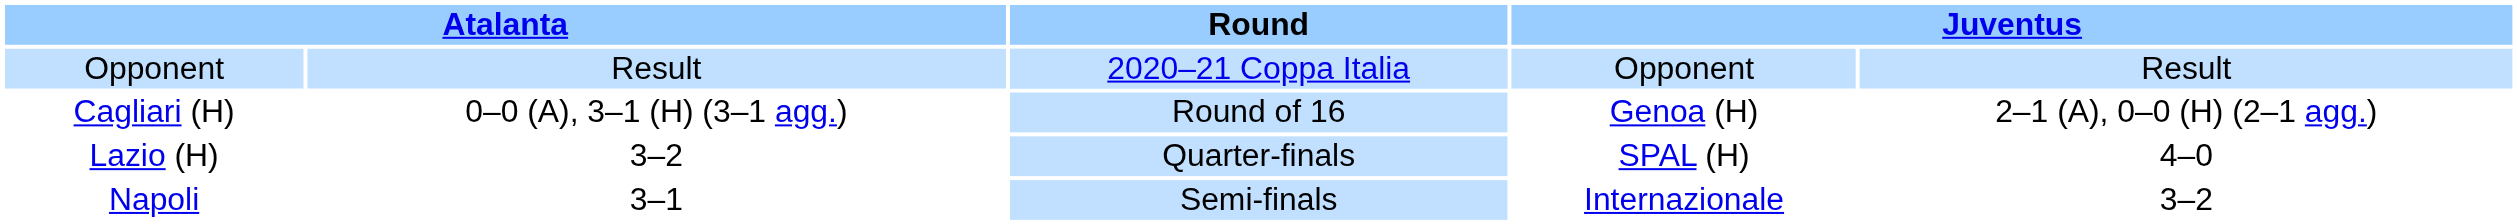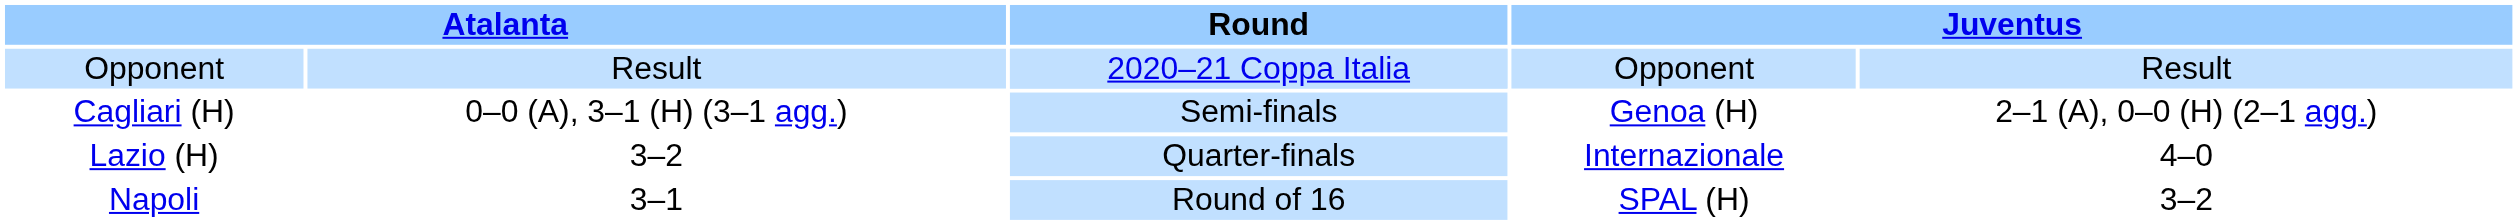 <table width="100%" style="text-align:center">
 <tr valign=top bgcolor=#99ccff>
 <th colspan=2 style="width:40%"><a href='#'>Atalanta</a></th>
 <th>Round</th>
 <th colspan=2 style="width:40%"><a href='#'>Juventus</a></th>
 </tr>
 <tr valign=top bgcolor=#c1e0ff>
 <td>Opponent</td>
 <td>Result</td>
 <td bgcolor=#c1e0ff><a href='#'>2020–21 Coppa Italia</a></td>
 <td>Opponent</td>
 <td>Result</td>
 </tr>
 <tr>
 <td><a href='#'>Cagliari</a> (H)</td>
 <td>0–0 (A), 3–1 (H) (3–1 <a href='#'>agg.</a>)</td>
-<td bgcolor=#c1e0ff>Round of 16</td>
+<td bgcolor=#c1e0ff>Semi-finals</td>
 <td><a href='#'>Genoa</a> (H)</td>
 <td>2–1 (A), 0–0 (H) (2–1 <a href='#'>agg.</a>)</td>
 </tr>
 <tr>
 <td><a href='#'>Lazio</a> (H)</td>
 <td>3–2</td>
 <td bgcolor=#c1e0ff>Quarter-finals</td>
-<td><a href='#'>SPAL</a> (H)</td>
+<td><a href='#'>Internazionale</a></td>
 <td>4–0</td>
 </tr>
 <tr>
 <td><a href='#'>Napoli</a></td>
 <td>3–1</td>
-<td bgcolor=#c1e0ff>Semi-finals</td>
-<td><a href='#'>Internazionale</a></td>
+<td bgcolor=#c1e0ff>Round of 16</td>
+<td><a href='#'>SPAL</a> (H)</td>
 <td>3–2 </td>
 </tr>
 </table>
